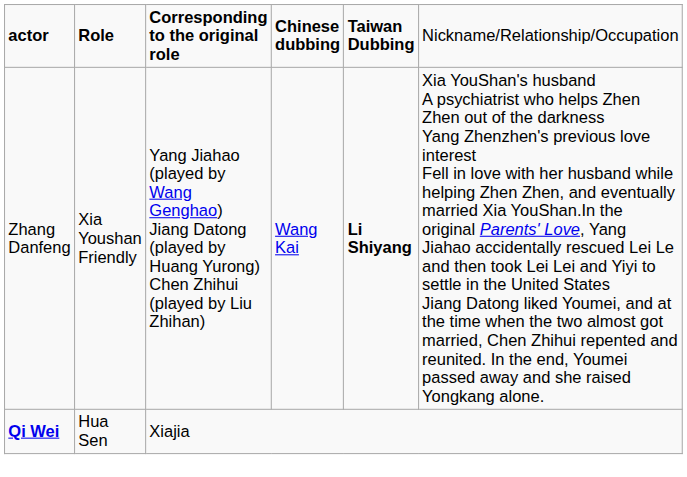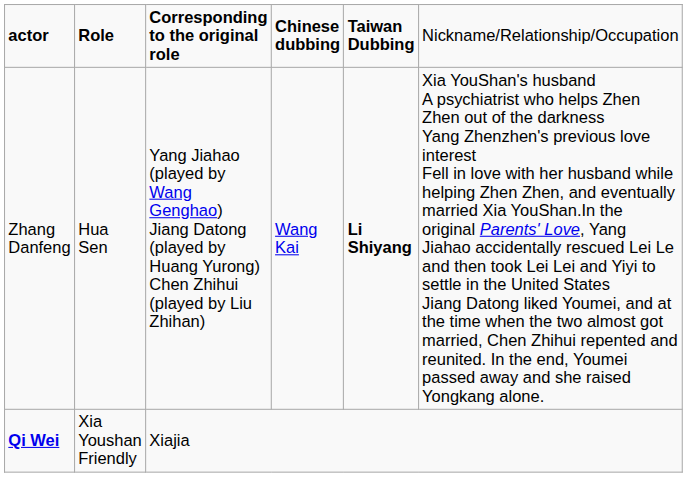 <table class="wikitable" style="width:100%">
 <tr>
 <td style="width:10%"><strong>actor</strong></td>
 <td style="width:10%"><strong>Role</strong></td>
 <td style="width:10%"><strong>Corresponding to the original role</strong></td>
 <td style="width:10%"><strong>Chinese dubbing</strong></td>
 <td style="width:10%"><strong>Taiwan Dubbing</strong></td>
 <td>Nickname/Relationship/Occupation</td>
 </tr>
 <tr>
 <td>Zhang Danfeng</td>
-<td>Xia Youshan<br>Friendly</td>
+<td>Hua Sen</td>
 <td>Yang Jiahao<br>(played by <a href='#'>Wang Genghao</a>)<br>Jiang Datong (played by Huang Yurong)<br>Chen Zhihui (played by Liu Zhihan)</td>
 <td><a href='#'>Wang Kai</a></td>
 <td><strong>Li Shiyang</strong></td>
 <td>Xia YouShan's husband<br>A psychiatrist who helps Zhen Zhen out of the darkness<br>Yang Zhenzhen's previous love interest<br>Fell in love with her husband while helping Zhen Zhen, and eventually married Xia YouShan.In the original <em><a href='#'>Parents' Love</a></em>, Yang Jiahao accidentally rescued Lei Le and then took Lei Lei and Yiyi to settle in the United States<br>Jiang Datong liked Youmei, and at the time when the two almost got married, Chen Zhihui repented and reunited. In the end, Youmei passed away and she raised Yongkang alone.</td>
 </tr>
 <tr>
 <td><strong><a href='#'>Qi Wei</a></strong></td>
-<td>Hua Sen</td>
+<td>Xia Youshan<br>Friendly</td>
 <td colspan="4">Xiajia</td>
 </tr>
 </table>
